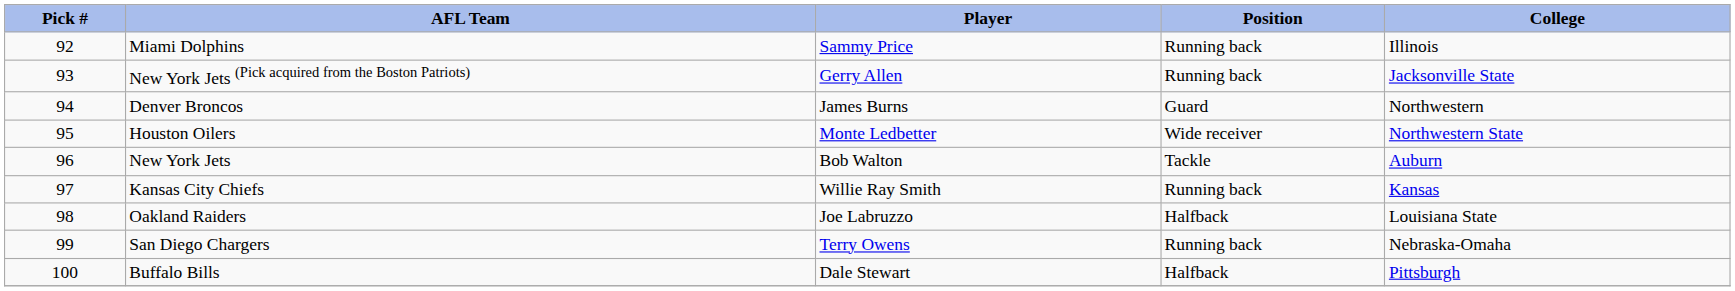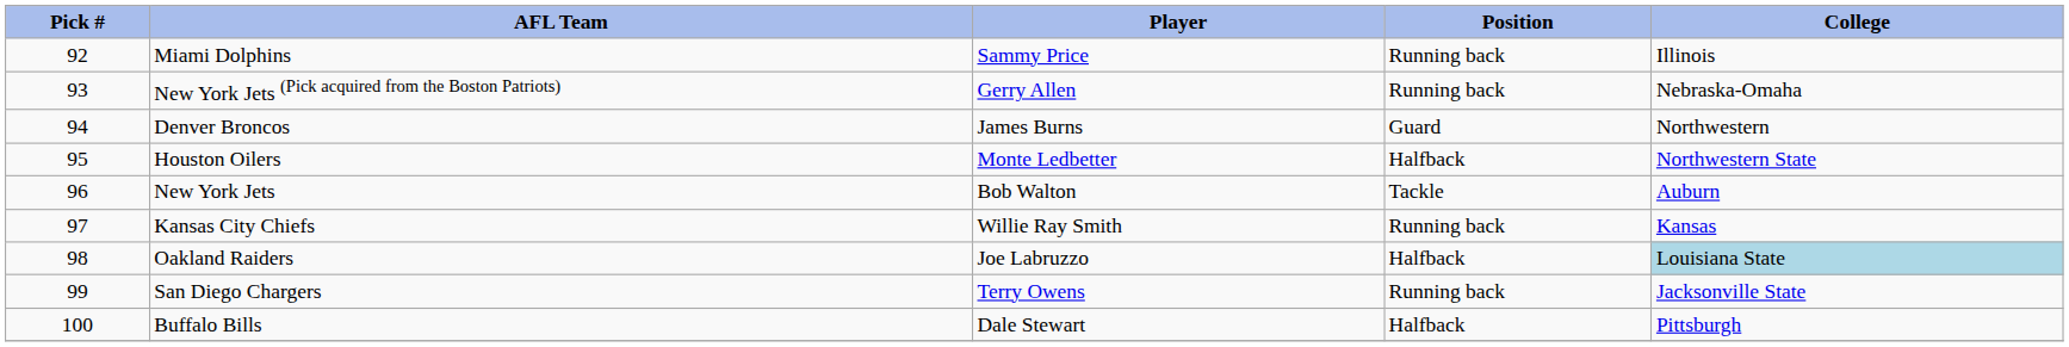 <table class="wikitable sortable sortable" style="width: 100%">
 <tr>
 <th style="background:#A8BDEC;" width=7%>Pick #</th>
 <th width=40% style="background:#A8BDEC;">AFL Team</th>
 <th width=20% style="background:#A8BDEC;">Player</th>
 <th width=13% style="background:#A8BDEC;">Position</th>
 <th style="background:#A8BDEC;">College</th>
 </tr>
 <tr>
 <td align=center>92</td>
 <td>Miami Dolphins</td>
 <td><a href='#'>Sammy Price</a></td>
 <td>Running back</td>
 <td>Illinois</td>
 </tr>
 <tr>
 <td align=center>93</td>
 <td>New York Jets <sup>(Pick acquired from the Boston Patriots)</sup></td>
 <td><a href='#'>Gerry Allen</a></td>
 <td>Running back</td>
-<td><a href='#'>Jacksonville State</a></td>
+<td>Nebraska-Omaha</td>
 </tr>
 <tr>
 <td align=center>94</td>
 <td>Denver Broncos</td>
 <td>James Burns</td>
 <td>Guard</td>
 <td>Northwestern</td>
 </tr>
 <tr>
 <td align=center>95</td>
 <td>Houston Oilers</td>
 <td><a href='#'>Monte Ledbetter</a></td>
-<td>Wide receiver</td>
+<td>Halfback</td>
 <td><a href='#'>Northwestern State</a></td>
 </tr>
 <tr>
 <td align=center>96</td>
 <td>New York Jets</td>
 <td>Bob Walton</td>
 <td>Tackle</td>
 <td><a href='#'>Auburn</a></td>
 </tr>
 <tr>
 <td align=center>97</td>
 <td>Kansas City Chiefs</td>
 <td>Willie Ray Smith</td>
 <td>Running back</td>
 <td><a href='#'>Kansas</a></td>
 </tr>
 <tr>
 <td align=center>98</td>
 <td>Oakland Raiders</td>
 <td>Joe Labruzzo</td>
 <td>Halfback</td>
-<td>Louisiana State</td>
+<td style="background: lightblue;">Louisiana State</td>
 </tr>
 <tr>
 <td align=center>99</td>
 <td>San Diego Chargers</td>
 <td><a href='#'>Terry Owens</a></td>
 <td>Running back</td>
-<td>Nebraska-Omaha</td>
+<td><a href='#'>Jacksonville State</a></td>
 </tr>
 <tr>
 <td align=center>100</td>
 <td>Buffalo Bills</td>
 <td>Dale Stewart</td>
 <td>Halfback</td>
 <td><a href='#'>Pittsburgh</a></td>
 </tr>
 <tr>
 </tr>
 </table>
